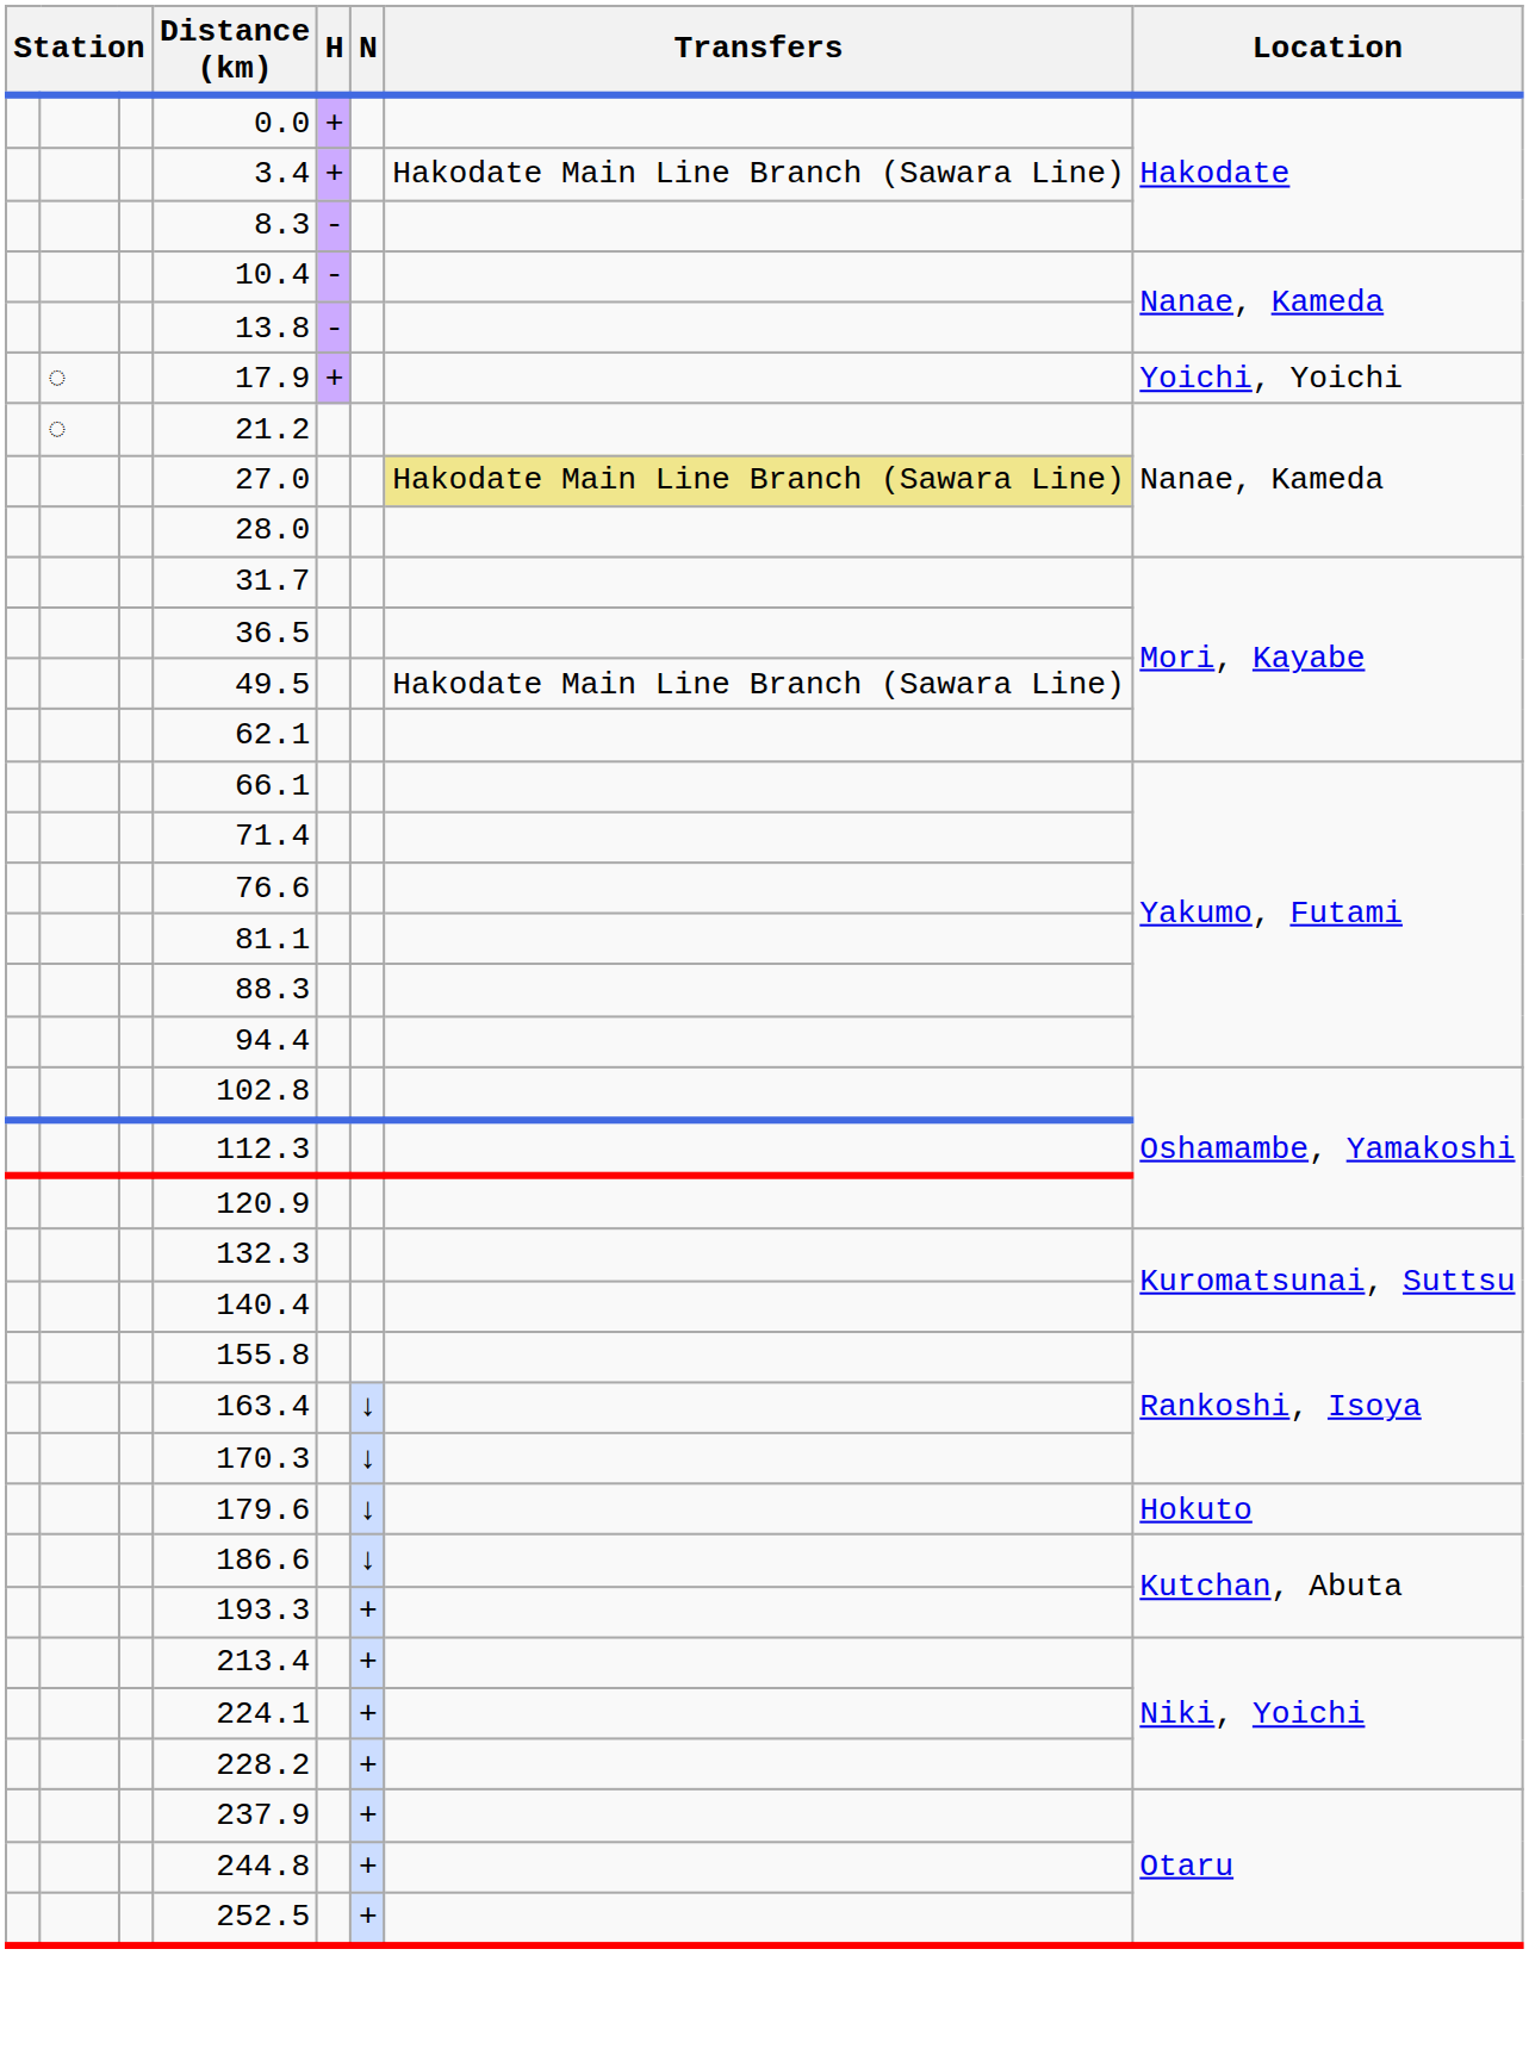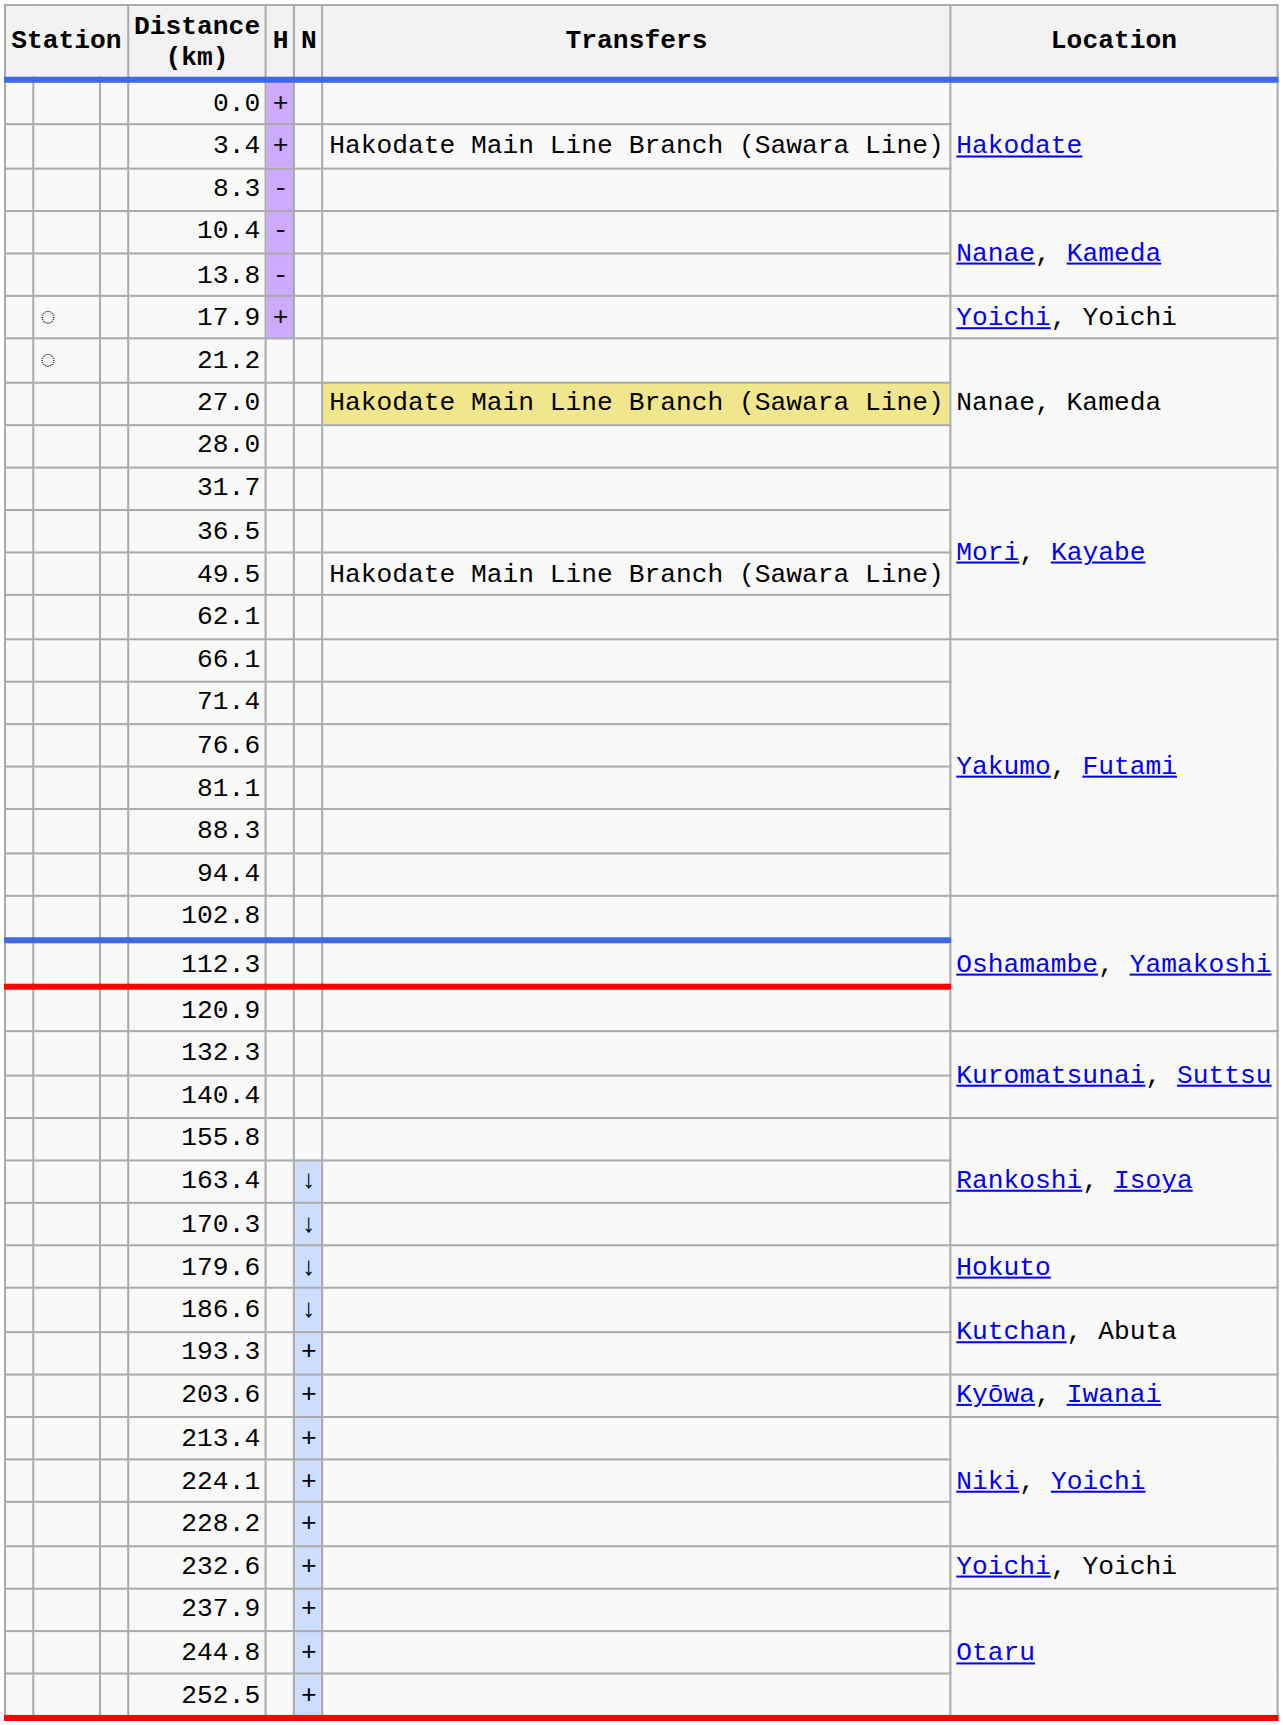 <table class="wikitable">
 <tr>
 <th colspan="3">Station</th>
 <th>Distance<br>(km)</th>
 <th>H</th>
 <th>N</th>
 <th>Transfers</th>
 <th>Location</th>
 </tr>
 <tr style="border-top:royalblue solid 3px;">
 <td></td>
 <td></td>
 <td></td>
 <td align=right>0.0</td>
 <td style="text-align:center; background:#caf;">+</td>
 <td></td>
 <td></td>
 <td rowspan=3><a href='#'>Hakodate</a></td>
 </tr>
 <tr>
 <td></td>
 <td></td>
 <td></td>
 <td align=right>3.4</td>
 <td style="text-align:center; background:#caf;">+</td>
 <td></td>
 <td> Hakodate Main Line Branch (Sawara Line)</td>
 </tr>
 <tr>
 <td></td>
 <td></td>
 <td></td>
 <td align=right>8.3</td>
 <td style="text-align:center; background:#caf;">-</td>
 <td></td>
 <td> </td>
 </tr>
 <tr>
 <td></td>
 <td></td>
 <td></td>
 <td align=right>10.4</td>
 <td style="text-align:center; background:#caf;">-</td>
 <td></td>
 <td> </td>
 <td rowspan=2><a href='#'>Nanae</a>, <a href='#'>Kameda</a></td>
 </tr>
 <tr>
 <td></td>
 <td></td>
 <td></td>
 <td align=right>13.8</td>
 <td style="text-align:center; background:#caf;">-</td>
 <td></td>
 <td> </td>
 </tr>
 <tr>
 <td></td>
 <td> ◌</td>
 <td></td>
 <td align=right>17.9</td>
 <td style="text-align:center; background:#caf;">+</td>
 <td></td>
 <td></td>
 <td><a href='#'>Yoichi</a>, Yoichi</td>
 </tr>
 <tr>
 <td></td>
 <td> ◌</td>
 <td></td>
 <td align=right>21.2</td>
 <td></td>
 <td></td>
 <td></td>
 <td rowspan=3>Nanae, Kameda</td>
 </tr>
 <tr>
 <td></td>
 <td></td>
 <td></td>
 <td align=right>27.0</td>
 <td></td>
 <td></td>
 <td style="background: khaki;"> Hakodate Main Line Branch (Sawara Line)</td>
 </tr>
 <tr>
 <td></td>
 <td></td>
 <td></td>
 <td align=right>28.0</td>
 <td></td>
 <td></td>
 <td></td>
 </tr>
 <tr>
 <td></td>
 <td></td>
 <td></td>
 <td align=right>31.7</td>
 <td></td>
 <td></td>
 <td></td>
 <td rowspan="4"><a href='#'>Mori</a>, <a href='#'>Kayabe</a></td>
 </tr>
 <tr>
 <td></td>
 <td></td>
 <td></td>
 <td align=right>36.5</td>
 <td></td>
 <td></td>
 <td></td>
 </tr>
 <tr>
 <td></td>
 <td></td>
 <td></td>
 <td align=right>49.5</td>
 <td></td>
 <td></td>
 <td> Hakodate Main Line Branch (Sawara Line)</td>
 </tr>
 <tr>
 <td></td>
 <td></td>
 <td></td>
 <td align=right>62.1</td>
 <td></td>
 <td></td>
 <td></td>
 </tr>
 <tr>
 <td></td>
 <td></td>
 <td></td>
 <td align=right>66.1</td>
 <td></td>
 <td></td>
 <td></td>
 <td rowspan="6"><a href='#'>Yakumo</a>, <a href='#'>Futami</a></td>
 </tr>
 <tr>
 <td></td>
 <td></td>
 <td></td>
 <td align=right>71.4</td>
 <td></td>
 <td></td>
 <td></td>
 </tr>
 <tr>
 <td></td>
 <td></td>
 <td></td>
 <td align=right>76.6</td>
 <td></td>
 <td></td>
 <td></td>
 </tr>
 <tr>
 <td></td>
 <td></td>
 <td></td>
 <td align=right>81.1</td>
 <td></td>
 <td></td>
 <td></td>
 </tr>
 <tr>
 <td></td>
 <td></td>
 <td></td>
 <td align=right>88.3</td>
 <td></td>
 <td></td>
 <td></td>
 </tr>
 <tr>
 <td></td>
 <td></td>
 <td></td>
 <td align=right>94.4</td>
 <td></td>
 <td></td>
 <td></td>
 </tr>
 <tr>
 <td></td>
 <td></td>
 <td></td>
 <td align=right>102.8</td>
 <td></td>
 <td></td>
 <td></td>
 <td rowspan="3"><a href='#'>Oshamambe</a>, <a href='#'>Yamakoshi</a></td>
 </tr>
 <tr style="border-top:royalblue solid 3px;">
 <td></td>
 <td></td>
 <td></td>
 <td align=right>112.3</td>
 <td></td>
 <td></td>
 <td><br></td>
 </tr>
 <tr style="border-top:red solid 3px;">
 <td></td>
 <td></td>
 <td></td>
 <td align=right>120.9</td>
 <td></td>
 <td></td>
 <td></td>
 </tr>
 <tr>
 <td></td>
 <td></td>
 <td></td>
 <td align=right>132.3</td>
 <td></td>
 <td></td>
 <td></td>
 <td rowspan=2><a href='#'>Kuromatsunai</a>, <a href='#'>Suttsu</a></td>
 </tr>
 <tr>
 <td></td>
 <td></td>
 <td></td>
 <td align=right>140.4</td>
 <td></td>
 <td></td>
 <td></td>
 </tr>
 <tr>
 <td></td>
 <td></td>
 <td></td>
 <td align=right>155.8</td>
 <td></td>
 <td></td>
 <td></td>
 <td rowspan=3><a href='#'>Rankoshi</a>, <a href='#'>Isoya</a></td>
 </tr>
 <tr>
 <td></td>
 <td></td>
 <td></td>
 <td align=right>163.4</td>
 <td></td>
 <td style="text-align:center; background:#cdf;">↓</td>
 <td> </td>
 </tr>
 <tr>
 <td></td>
 <td></td>
 <td></td>
 <td align=right>170.3</td>
 <td></td>
 <td style="text-align:center; background:#cdf;">↓</td>
 <td> </td>
 </tr>
 <tr>
 <td></td>
 <td></td>
 <td></td>
 <td align=right>179.6</td>
 <td></td>
 <td style="text-align:center; background:#cdf;">↓</td>
 <td> </td>
 <td rowspan=1><a href='#'>Hokuto</a></td>
 </tr>
 <tr>
 <td></td>
 <td></td>
 <td></td>
 <td align=right>186.6</td>
 <td></td>
 <td style="text-align:center; background:#cdf;">↓</td>
 <td> </td>
 <td rowspan=2><a href='#'>Kutchan</a>, Abuta</td>
 </tr>
 <tr>
 <td></td>
 <td></td>
 <td></td>
 <td align=right>193.3</td>
 <td></td>
 <td style="text-align:center; background:#cdf;">+</td>
 <td> </td>
 </tr>
 <tr>
 <td></td>
 <td></td>
 <td></td>
+<td align=right>203.6</td>
+<td></td>
+<td style="text-align:center; background:#cdf;">+</td>
+<td> </td>
+<td><a href='#'>Kyōwa</a>, <a href='#'>Iwanai</a></td>
+</tr>
+<tr>
+<td></td>
+<td></td>
+<td></td>
 <td align=right>213.4</td>
 <td></td>
 <td style="text-align:center; background:#cdf;">+</td>
 <td> </td>
 <td rowspan=3><a href='#'>Niki</a>, <a href='#'>Yoichi</a></td>
 </tr>
 <tr>
 <td></td>
 <td></td>
 <td></td>
 <td align=right>224.1</td>
 <td></td>
 <td style="text-align:center; background:#cdf;">+</td>
 <td> </td>
 </tr>
 <tr>
 <td></td>
 <td></td>
 <td></td>
 <td align=right>228.2</td>
 <td></td>
 <td style="text-align:center; background:#cdf;">+</td>
 <td> </td>
+</tr>
+<tr>
+<td></td>
+<td></td>
+<td></td>
+<td align=right>232.6</td>
+<td></td>
+<td style="text-align:center; background:#cdf;">+</td>
+<td> </td>
+<td><a href='#'>Yoichi</a>, Yoichi</td>
 </tr>
 <tr>
 <td></td>
 <td></td>
 <td></td>
 <td align=right>237.9</td>
 <td></td>
 <td style="text-align:center; background:#cdf;">+</td>
 <td> </td>
 <td rowspan=3><a href='#'>Otaru</a></td>
 </tr>
 <tr>
 <td></td>
 <td></td>
 <td></td>
 <td align=right>244.8</td>
 <td></td>
 <td style="text-align:center; background:#cdf;">+</td>
 <td> </td>
 </tr>
 <tr style="border-bottom:red solid 3px;">
 <td></td>
 <td></td>
 <td></td>
 <td align=right>252.5</td>
 <td></td>
 <td style="text-align:center; background:#cdf;">+</td>
 <td> </td>
 </tr>
 </table>
